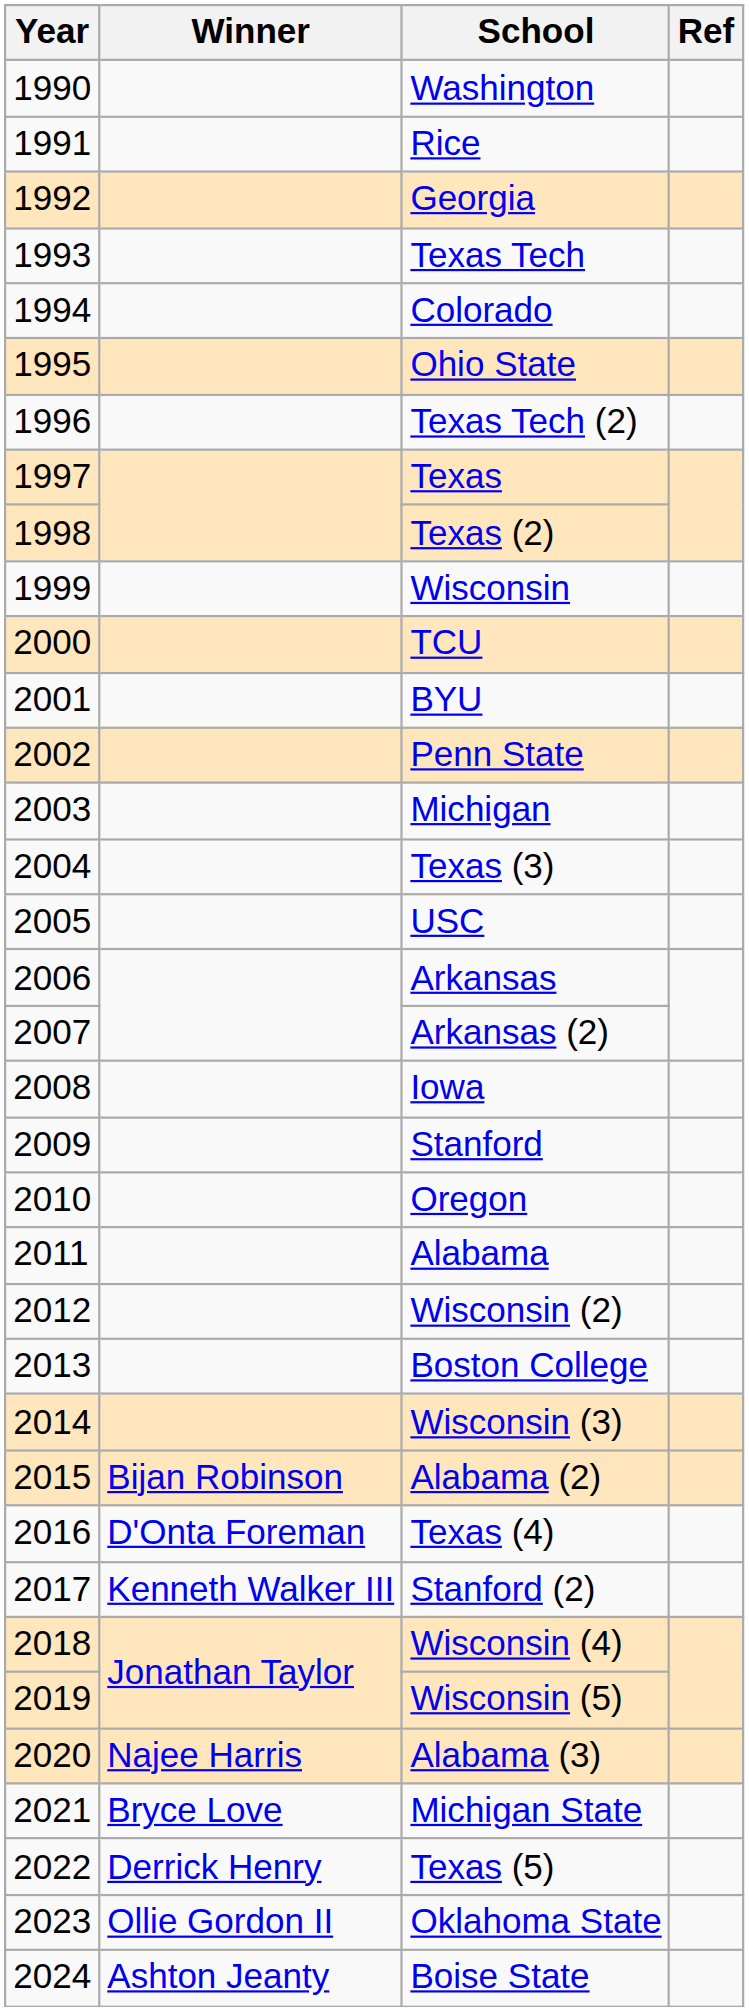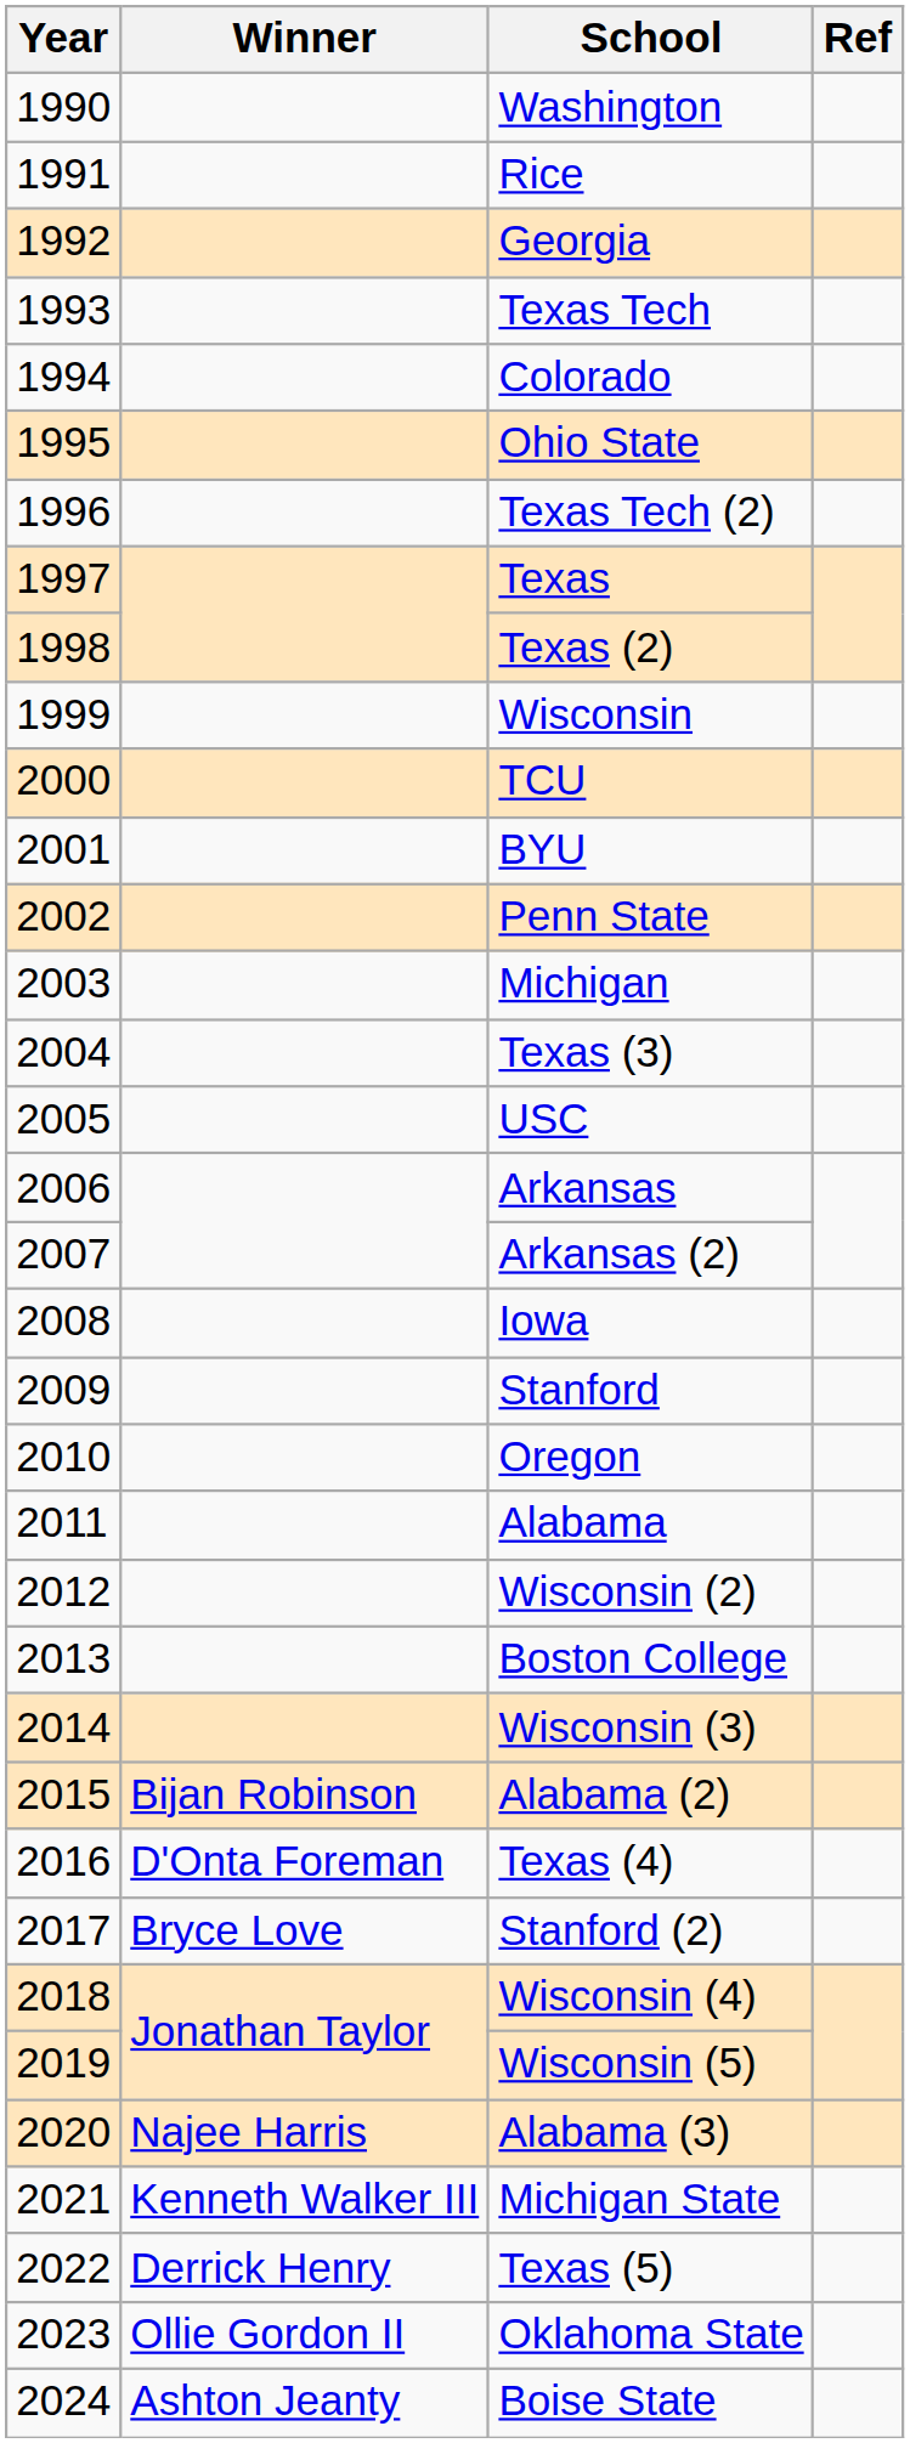 <table class="wikitable sortable">
 <tr>
 <th bgcolor="#e5e5e5">Year</th>
 <th bgcolor="#e5e5e5">Winner</th>
 <th bgcolor="#e5e5e5">School</th>
 <th bgcolor="#e5e5e5">Ref</th>
 </tr>
 <tr>
 <td>1990</td>
 <td></td>
 <td><a href='#'>Washington</a></td>
 <td></td>
 </tr>
 <tr>
 <td>1991</td>
 <td></td>
 <td><a href='#'>Rice</a></td>
 <td></td>
 </tr>
 <tr style="background:#ffe6bd">
 <td>1992</td>
 <td></td>
 <td><a href='#'>Georgia</a></td>
 <td></td>
 </tr>
 <tr>
 <td>1993</td>
 <td></td>
 <td><a href='#'>Texas Tech</a></td>
 <td></td>
 </tr>
 <tr>
 <td>1994</td>
 <td></td>
 <td><a href='#'>Colorado</a></td>
 <td></td>
 </tr>
 <tr style="background:#ffe6bd">
 <td>1995</td>
 <td></td>
 <td><a href='#'>Ohio State</a></td>
 <td></td>
 </tr>
 <tr>
 <td>1996</td>
 <td></td>
 <td><a href='#'>Texas Tech</a> (2)</td>
 <td></td>
 </tr>
 <tr style="background:#ffe6bd">
 <td>1997</td>
 <td rowspan="2"></td>
 <td><a href='#'>Texas</a></td>
 <td rowspan="2"></td>
 </tr>
 <tr style="background:#ffe6bd">
 <td>1998</td>
 <td><a href='#'>Texas</a> (2)</td>
 </tr>
 <tr>
 <td>1999</td>
 <td></td>
 <td><a href='#'>Wisconsin</a></td>
 <td></td>
 </tr>
 <tr style="background:#ffe6bd">
 <td>2000</td>
 <td></td>
 <td><a href='#'>TCU</a></td>
 <td></td>
 </tr>
 <tr>
 <td>2001</td>
 <td></td>
 <td><a href='#'>BYU</a></td>
 <td></td>
 </tr>
 <tr style="background:#ffe6bd">
 <td>2002</td>
 <td></td>
 <td><a href='#'>Penn State</a></td>
 <td></td>
 </tr>
 <tr>
 <td>2003</td>
 <td></td>
 <td><a href='#'>Michigan</a></td>
 <td></td>
 </tr>
 <tr>
 <td>2004</td>
 <td></td>
 <td><a href='#'>Texas</a> (3)</td>
 <td></td>
 </tr>
 <tr>
 <td>2005</td>
 <td></td>
 <td><a href='#'>USC</a></td>
 <td></td>
 </tr>
 <tr>
 <td>2006</td>
 <td rowspan="2"></td>
 <td><a href='#'>Arkansas</a></td>
 <td rowspan="2"></td>
 </tr>
 <tr>
 <td>2007</td>
 <td><a href='#'>Arkansas</a> (2)</td>
 </tr>
 <tr>
 <td>2008</td>
 <td></td>
 <td><a href='#'>Iowa</a></td>
 <td></td>
 </tr>
 <tr>
 <td>2009</td>
 <td></td>
 <td><a href='#'>Stanford</a></td>
 <td></td>
 </tr>
 <tr>
 <td>2010</td>
 <td></td>
 <td><a href='#'>Oregon</a></td>
 <td></td>
 </tr>
 <tr>
 <td>2011</td>
 <td></td>
 <td><a href='#'>Alabama</a></td>
 <td></td>
 </tr>
 <tr>
 <td>2012</td>
 <td></td>
 <td><a href='#'>Wisconsin</a> (2)</td>
 <td></td>
 </tr>
 <tr>
 <td>2013</td>
 <td></td>
 <td><a href='#'>Boston College</a></td>
 <td></td>
 </tr>
 <tr style="background:#ffe6bd">
 <td>2014</td>
 <td></td>
 <td><a href='#'>Wisconsin</a> (3)</td>
 <td></td>
 </tr>
 <tr style="background:#ffe6bd">
 <td>2015</td>
 <td><a href='#'>Bijan Robinson</a></td>
 <td><a href='#'>Alabama</a> (2)</td>
 <td></td>
 </tr>
 <tr>
 <td>2016</td>
 <td><a href='#'>D'Onta Foreman</a></td>
 <td><a href='#'>Texas</a> (4)</td>
 <td></td>
 </tr>
 <tr>
 <td>2017</td>
-<td><a href='#'>Kenneth Walker III</a></td>
+<td><a href='#'>Bryce Love</a></td>
 <td><a href='#'>Stanford</a> (2)</td>
 <td></td>
 </tr>
 <tr style="background:#ffe6bd">
 <td>2018</td>
 <td rowspan="2"><a href='#'>Jonathan Taylor</a></td>
 <td><a href='#'>Wisconsin</a> (4)</td>
 <td rowspan="2"></td>
 </tr>
 <tr style="background:#ffe6bd">
 <td>2019</td>
 <td><a href='#'>Wisconsin</a> (5)</td>
 </tr>
 <tr style="background:#ffe6bd">
 <td>2020</td>
 <td><a href='#'>Najee Harris</a></td>
 <td><a href='#'>Alabama</a> (3)</td>
 <td></td>
 </tr>
 <tr>
 <td>2021</td>
-<td><a href='#'>Bryce Love</a></td>
+<td><a href='#'>Kenneth Walker III</a></td>
 <td><a href='#'>Michigan State</a></td>
 <td></td>
 </tr>
 <tr>
 <td>2022</td>
 <td><a href='#'>Derrick Henry</a></td>
 <td><a href='#'>Texas</a> (5)</td>
 <td></td>
 </tr>
 <tr>
 <td>2023</td>
 <td><a href='#'>Ollie Gordon II</a></td>
 <td><a href='#'>Oklahoma State</a></td>
 <td></td>
 </tr>
 <tr>
 <td>2024</td>
 <td><a href='#'>Ashton Jeanty</a></td>
 <td><a href='#'>Boise State</a></td>
 <td></td>
 </tr>
 </table>
